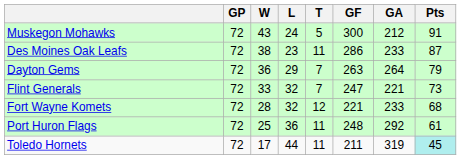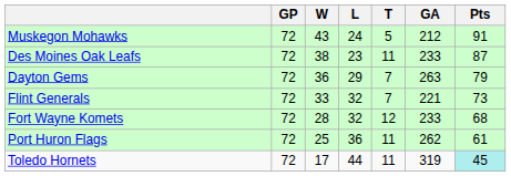 <table class="wikitable">
 <tr>
 <th width="40%"></th>
 <th width="5%">GP</th>
 <th width="5%">W</th>
 <th width="5%">L</th>
 <th width="5%">T</th>
-<th width="7.5%">GF</th>
 <th width="7.5%">GA</th>
 <th width="7.5%">Pts</th>
 </tr>
 <tr align="center" bgcolor="#CCFFCC">
 <td align="left"><a href='#'>Muskegon Mohawks</a></td>
 <td>72</td>
 <td>43</td>
 <td>24</td>
 <td>5</td>
-<td>300</td>
 <td>212</td>
 <td>91</td>
 </tr>
 <tr align="center" bgcolor="#CCFFCC">
 <td align="left"><a href='#'>Des Moines Oak Leafs</a></td>
 <td>72</td>
 <td>38</td>
 <td>23</td>
 <td>11</td>
-<td>286</td>
 <td>233</td>
 <td>87</td>
 </tr>
 <tr align="center" bgcolor="#CCFFCC">
 <td align="left"><a href='#'>Dayton Gems</a></td>
 <td>72</td>
 <td>36</td>
 <td>29</td>
 <td>7</td>
 <td>263</td>
-<td>264</td>
 <td>79</td>
 </tr>
 <tr align="center" bgcolor="#CCFFCC">
 <td align="left"><a href='#'>Flint Generals</a></td>
 <td>72</td>
 <td>33</td>
 <td>32</td>
 <td>7</td>
-<td>247</td>
 <td>221</td>
 <td>73</td>
 </tr>
 <tr align="center" bgcolor="#CCFFCC">
 <td align="left"><a href='#'>Fort Wayne Komets</a></td>
 <td>72</td>
 <td>28</td>
 <td>32</td>
 <td>12</td>
-<td>221</td>
 <td>233</td>
 <td>68</td>
 </tr>
 <tr align="center" bgcolor="#CCFFCC">
 <td align="left"><a href='#'>Port Huron Flags</a></td>
 <td>72</td>
 <td>25</td>
 <td>36</td>
 <td>11</td>
-<td>248</td>
-<td>292</td>
+<td>262</td>
 <td>61</td>
 </tr>
 <tr align="center">
 <td align="left"><a href='#'>Toledo Hornets</a></td>
 <td>72</td>
 <td>17</td>
 <td>44</td>
 <td>11</td>
-<td>211</td>
 <td>319</td>
 <td style="background: paleturquoise;">45</td>
 </tr>
 </table>
